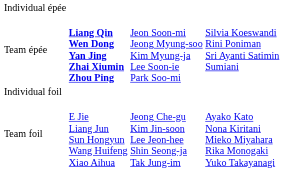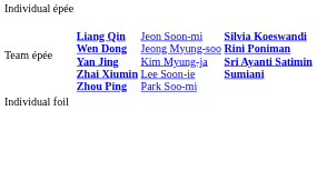 <table>
 <tr>
 <td>Individual épée<br></td>
 <td></td>
 <td></td>
 <td></td>
 </tr>
 <tr>
 <td>Team épée<br></td>
 <td><strong><br><a href='#'>Liang Qin</a><br><a href='#'>Wen Dong</a><br><a href='#'>Yan Jing</a><br><a href='#'>Zhai Xiumin</a><br><a href='#'>Zhou Ping</a></strong></td>
 <td><br><a href='#'>Jeon Soon-mi</a><br><a href='#'>Jeong Myung-soo</a><br><a href='#'>Kim Myung-ja</a><br><a href='#'>Lee Soon-ie</a><br><a href='#'>Park Soo-mi</a></td>
-<td valign=top><br><a href='#'>Silvia Koeswandi</a><br><a href='#'>Rini Poniman</a><br><a href='#'>Sri Ayanti Satimin</a><br><a href='#'>Sumiani</a></td>
+<td valign=top><strong><br><a href='#'>Silvia Koeswandi</a><br><a href='#'>Rini Poniman</a><br><a href='#'>Sri Ayanti Satimin</a><br><a href='#'>Sumiani</a></strong></td>
 </tr>
 <tr>
 <td>Individual foil<br></td>
 <td></td>
 <td></td>
 <td></td>
 </tr>
-<tr>
-<td>Team foil<br></td>
-<td><br><a href='#'>E Jie</a><br><a href='#'>Liang Jun</a><br><a href='#'>Sun Hongyun</a><br><a href='#'>Wang Huifeng</a><br><a href='#'>Xiao Aihua</a></td>
-<td><br><a href='#'>Jeong Che-gu</a><br><a href='#'>Kim Jin-soon</a><br><a href='#'>Lee Jeon-hee</a><br><a href='#'>Shin Seong-ja</a><br><a href='#'>Tak Jung-im</a></td>
-<td><br><a href='#'>Ayako Kato</a><br><a href='#'>Nona Kiritani</a><br><a href='#'>Mieko Miyahara</a><br><a href='#'>Rika Monogaki</a><br><a href='#'>Yuko Takayanagi</a></td>
-</tr>
 </table>
